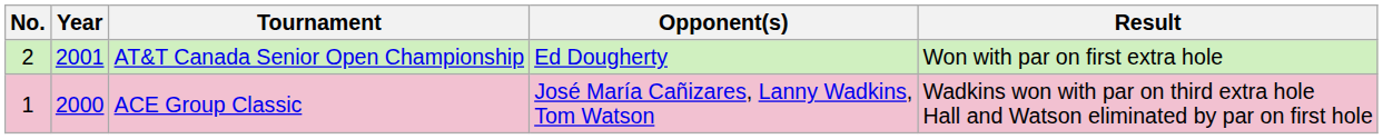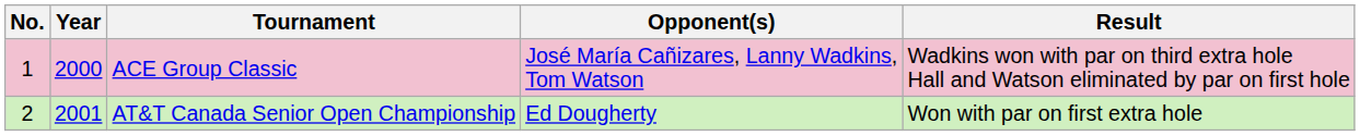 <table class="wikitable" style="font-size:95%;">
 <tr>
 <th>No.</th>
 <th>Year</th>
 <th>Tournament</th>
 <th>Opponent(s)</th>
 <th>Result</th>
 </tr>
+<tr style="background:#F2C1D1;">
+<td align=center>1</td>
+<td><a href='#'>2000</a></td>
+<td><a href='#'>ACE Group Classic</a></td>
+<td> <a href='#'>José María Cañizares</a>,  <a href='#'>Lanny Wadkins</a>,<br> <a href='#'>Tom Watson</a></td>
+<td>Wadkins won with par on third extra hole<br>Hall and Watson eliminated by par on first hole</td>
+</tr>
 <tr style="background:#D0F0C0;">
 <td align=center>2</td>
 <td><a href='#'>2001</a></td>
 <td><a href='#'>AT&T Canada Senior Open Championship</a></td>
 <td> <a href='#'>Ed Dougherty</a></td>
 <td>Won with par on first extra hole</td>
 </tr>
-<tr style="background:#F2C1D1;">
-<td align=center>1</td>
-<td><a href='#'>2000</a></td>
-<td><a href='#'>ACE Group Classic</a></td>
-<td> <a href='#'>José María Cañizares</a>,  <a href='#'>Lanny Wadkins</a>,<br> <a href='#'>Tom Watson</a></td>
-<td>Wadkins won with par on third extra hole<br>Hall and Watson eliminated by par on first hole</td>
-</tr>
 </table>
